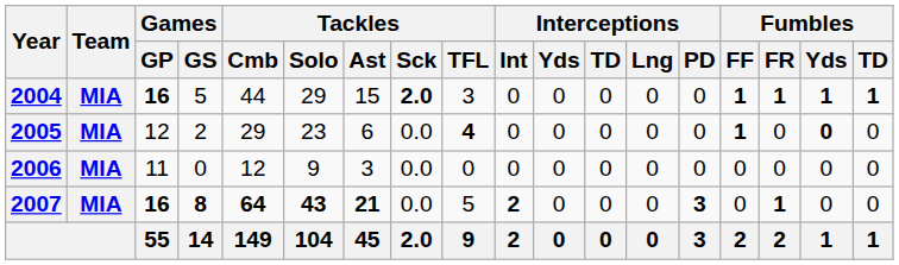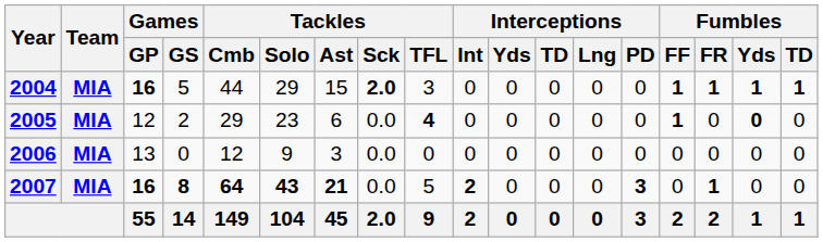 <table class="wikitable" style="text-align:center">
 <tr>
 <th rowspan="2">Year</th>
 <th rowspan="2">Team</th>
 <th colspan="2">Games</th>
 <th colspan="5">Tackles</th>
 <th colspan="5">Interceptions</th>
 <th colspan="4">Fumbles</th>
 </tr>
 <tr>
 <th>GP</th>
 <th>GS</th>
 <th>Cmb</th>
 <th>Solo</th>
 <th>Ast</th>
 <th>Sck</th>
 <th>TFL</th>
 <th>Int</th>
 <th>Yds</th>
 <th>TD</th>
 <th>Lng</th>
 <th>PD</th>
 <th>FF</th>
 <th>FR</th>
 <th>Yds</th>
 <th>TD</th>
 </tr>
 <tr>
 <th><a href='#'>2004</a></th>
 <th><a href='#'>MIA</a></th>
 <td><strong>16</strong></td>
 <td>5</td>
 <td>44</td>
 <td>29</td>
 <td>15</td>
 <td><strong>2.0</strong></td>
 <td>3</td>
 <td>0</td>
 <td>0</td>
 <td>0</td>
 <td>0</td>
 <td>0</td>
 <td><strong>1</strong></td>
 <td><strong>1</strong></td>
 <td><strong>1</strong></td>
 <td><strong>1</strong></td>
 </tr>
 <tr>
 <th><a href='#'>2005</a></th>
 <th><a href='#'>MIA</a></th>
 <td>12</td>
 <td>2</td>
 <td>29</td>
 <td>23</td>
 <td>6</td>
 <td>0.0</td>
 <td><strong>4</strong></td>
 <td>0</td>
 <td>0</td>
 <td>0</td>
 <td>0</td>
 <td>0</td>
 <td><strong>1</strong></td>
 <td>0</td>
 <td><strong>0</strong></td>
 <td>0</td>
 </tr>
 <tr>
 <th><a href='#'>2006</a></th>
 <th><a href='#'>MIA</a></th>
-<td>11</td>
+<td>13</td>
 <td>0</td>
 <td>12</td>
 <td>9</td>
 <td>3</td>
 <td>0.0</td>
 <td>0</td>
 <td>0</td>
 <td>0</td>
 <td>0</td>
 <td>0</td>
 <td>0</td>
 <td>0</td>
 <td>0</td>
 <td>0</td>
 <td>0</td>
 </tr>
 <tr>
 <th><a href='#'>2007</a></th>
 <th><a href='#'>MIA</a></th>
 <td><strong>16</strong></td>
 <td><strong>8</strong></td>
 <td><strong>64</strong></td>
 <td><strong>43</strong></td>
 <td><strong>21</strong></td>
 <td>0.0</td>
 <td>5</td>
 <td><strong>2</strong></td>
 <td>0</td>
 <td>0</td>
 <td>0</td>
 <td><strong>3</strong></td>
 <td>0</td>
 <td><strong>1</strong></td>
 <td>0</td>
 <td>0</td>
 </tr>
 <tr>
 <th colspan="2"></th>
 <th>55</th>
 <th>14</th>
 <th>149</th>
 <th>104</th>
 <th>45</th>
 <th>2.0</th>
 <th>9</th>
 <th>2</th>
 <th>0</th>
 <th>0</th>
 <th>0</th>
 <th>3</th>
 <th>2</th>
 <th>2</th>
 <th>1</th>
 <th>1</th>
 </tr>
 </table>
